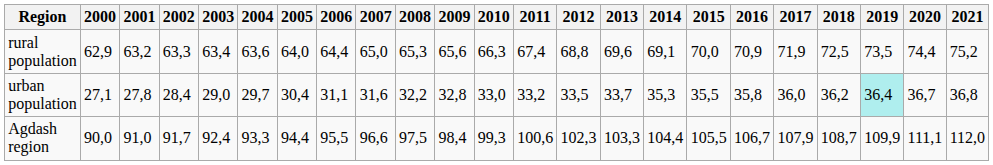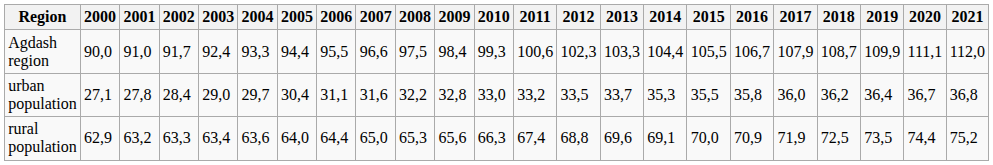 <table class="wikitable">
 <tr>
 <th>Region</th>
 <th>2000</th>
 <th>2001</th>
 <th>2002</th>
 <th>2003</th>
 <th>2004</th>
 <th>2005</th>
 <th>2006</th>
 <th>2007</th>
 <th>2008</th>
 <th>2009</th>
 <th>2010</th>
 <th>2011</th>
 <th>2012</th>
 <th>2013</th>
 <th>2014</th>
 <th>2015</th>
 <th>2016</th>
 <th>2017</th>
 <th>2018</th>
 <th>2019</th>
 <th>2020</th>
 <th>2021</th>
 </tr>
 <tr>
+<td>Agdash region</td>
+<td>90,0</td>
+<td>91,0</td>
+<td>91,7</td>
+<td>92,4</td>
+<td>93,3</td>
+<td>94,4</td>
+<td>95,5</td>
+<td>96,6</td>
+<td>97,5</td>
+<td>98,4</td>
+<td>99,3</td>
+<td>100,6</td>
+<td>102,3</td>
+<td>103,3</td>
+<td>104,4</td>
+<td>105,5</td>
+<td>106,7</td>
+<td>107,9</td>
+<td>108,7</td>
+<td>109,9</td>
+<td>111,1</td>
+<td>112,0</td>
+</tr>
+<tr>
+<td>urban population</td>
+<td>27,1</td>
+<td>27,8</td>
+<td>28,4</td>
+<td>29,0</td>
+<td>29,7</td>
+<td>30,4</td>
+<td>31,1</td>
+<td>31,6</td>
+<td>32,2</td>
+<td>32,8</td>
+<td>33,0</td>
+<td>33,2</td>
+<td>33,5</td>
+<td>33,7</td>
+<td>35,3</td>
+<td>35,5</td>
+<td>35,8</td>
+<td>36,0</td>
+<td>36,2</td>
+<td>36,4</td>
+<td>36,7</td>
+<td>36,8</td>
+</tr>
+<tr>
 <td>rural population</td>
 <td>62,9</td>
 <td>63,2</td>
 <td>63,3</td>
 <td>63,4</td>
 <td>63,6</td>
 <td>64,0</td>
 <td>64,4</td>
 <td>65,0</td>
 <td>65,3</td>
 <td>65,6</td>
 <td>66,3</td>
 <td>67,4</td>
 <td>68,8</td>
 <td>69,6</td>
 <td>69,1</td>
 <td>70,0</td>
 <td>70,9</td>
 <td>71,9</td>
 <td>72,5</td>
 <td>73,5</td>
 <td>74,4</td>
 <td>75,2</td>
 </tr>
-<tr>
-<td>urban population</td>
-<td>27,1</td>
-<td>27,8</td>
-<td>28,4</td>
-<td>29,0</td>
-<td>29,7</td>
-<td>30,4</td>
-<td>31,1</td>
-<td>31,6</td>
-<td>32,2</td>
-<td>32,8</td>
-<td>33,0</td>
-<td>33,2</td>
-<td>33,5</td>
-<td>33,7</td>
-<td>35,3</td>
-<td>35,5</td>
-<td>35,8</td>
-<td>36,0</td>
-<td>36,2</td>
-<td style="background: paleturquoise;">36,4</td>
-<td>36,7</td>
-<td>36,8</td>
-</tr>
-<tr>
-<td>Agdash region</td>
-<td>90,0</td>
-<td>91,0</td>
-<td>91,7</td>
-<td>92,4</td>
-<td>93,3</td>
-<td>94,4</td>
-<td>95,5</td>
-<td>96,6</td>
-<td>97,5</td>
-<td>98,4</td>
-<td>99,3</td>
-<td>100,6</td>
-<td>102,3</td>
-<td>103,3</td>
-<td>104,4</td>
-<td>105,5</td>
-<td>106,7</td>
-<td>107,9</td>
-<td>108,7</td>
-<td>109,9</td>
-<td>111,1</td>
-<td>112,0</td>
-</tr>
 </table>
